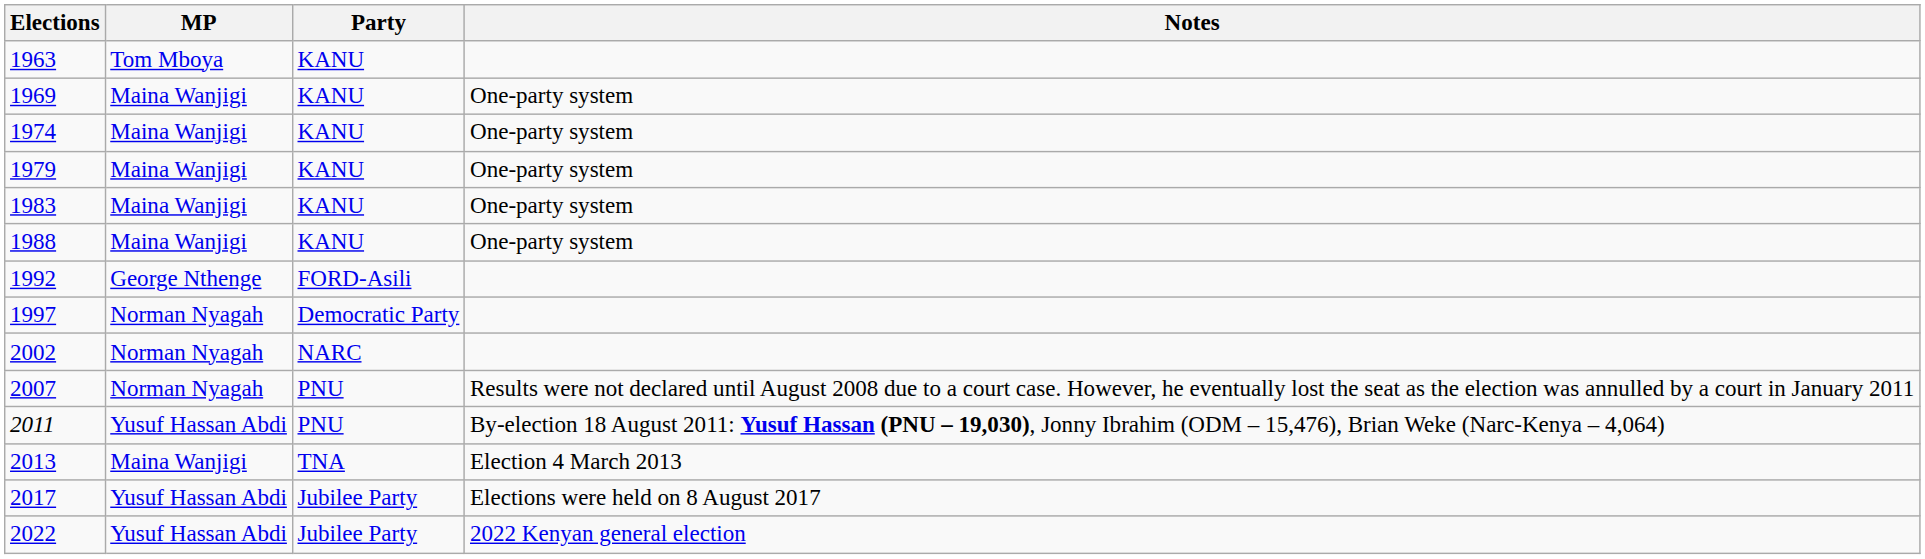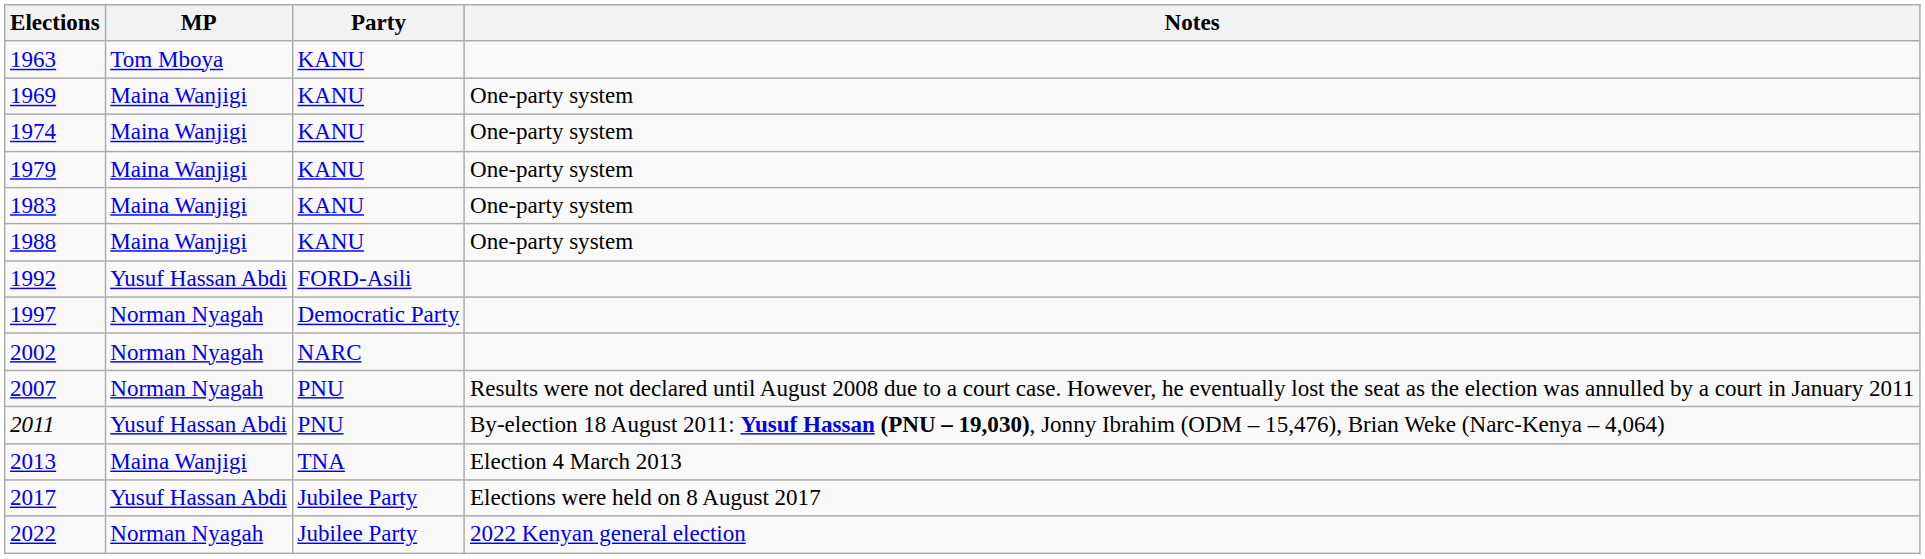 <table class="wikitable sortable">
 <tr>
 <th>Elections</th>
 <th>MP</th>
 <th>Party</th>
 <th>Notes</th>
 </tr>
 <tr>
 <td><a href='#'>1963</a></td>
 <td><a href='#'>Tom Mboya</a></td>
 <td><a href='#'>KANU</a></td>
 <td></td>
 </tr>
 <tr>
 <td><a href='#'>1969</a></td>
 <td><a href='#'>Maina Wanjigi</a></td>
 <td><a href='#'>KANU</a></td>
 <td>One-party system</td>
 </tr>
 <tr>
 <td><a href='#'>1974</a></td>
 <td><a href='#'>Maina Wanjigi</a></td>
 <td><a href='#'>KANU</a></td>
 <td>One-party system</td>
 </tr>
 <tr>
 <td><a href='#'>1979</a></td>
 <td><a href='#'>Maina Wanjigi</a></td>
 <td><a href='#'>KANU</a></td>
 <td>One-party system</td>
 </tr>
 <tr>
 <td><a href='#'>1983</a></td>
 <td><a href='#'>Maina Wanjigi</a></td>
 <td><a href='#'>KANU</a></td>
 <td>One-party system</td>
 </tr>
 <tr>
 <td><a href='#'>1988</a></td>
 <td><a href='#'>Maina Wanjigi</a></td>
 <td><a href='#'>KANU</a></td>
 <td>One-party system</td>
 </tr>
 <tr>
 <td><a href='#'>1992</a></td>
-<td><a href='#'>George Nthenge</a></td>
+<td><a href='#'>Yusuf Hassan Abdi</a></td>
 <td><a href='#'>FORD-Asili</a></td>
 <td></td>
 </tr>
 <tr>
 <td><a href='#'>1997</a></td>
 <td><a href='#'>Norman Nyagah</a></td>
 <td><a href='#'>Democratic Party</a></td>
 <td></td>
 </tr>
 <tr>
 <td><a href='#'>2002</a></td>
 <td><a href='#'>Norman Nyagah</a></td>
 <td><a href='#'>NARC</a></td>
 <td></td>
 </tr>
 <tr>
 <td><a href='#'>2007</a></td>
 <td><a href='#'>Norman Nyagah</a></td>
 <td><a href='#'>PNU</a></td>
 <td>Results were not declared until August 2008 due to a court case. However, he eventually lost the seat as the election was annulled by a court in January 2011</td>
 </tr>
 <tr>
 <td><em>2011</em></td>
 <td><a href='#'>Yusuf Hassan Abdi</a></td>
 <td><a href='#'>PNU</a></td>
 <td>By-election 18 August 2011: <strong><a href='#'>Yusuf Hassan</a> (PNU – 19,030)</strong>, Jonny Ibrahim (ODM – 15,476), Brian Weke (Narc-Kenya – 4,064)</td>
 </tr>
 <tr>
 <td><a href='#'>2013</a></td>
 <td><a href='#'>Maina Wanjigi</a></td>
 <td><a href='#'>TNA</a></td>
 <td>Election 4 March 2013</td>
 </tr>
 <tr>
 <td><a href='#'>2017</a></td>
 <td><a href='#'>Yusuf Hassan Abdi</a></td>
 <td><a href='#'>Jubilee Party</a></td>
 <td>Elections were held on 8 August 2017</td>
 </tr>
 <tr>
 <td><a href='#'>2022</a></td>
-<td><a href='#'>Yusuf Hassan Abdi</a></td>
+<td><a href='#'>Norman Nyagah</a></td>
 <td><a href='#'>Jubilee Party</a></td>
 <td><a href='#'>2022 Kenyan general election</a></td>
 </tr>
 </table>
